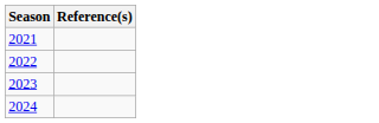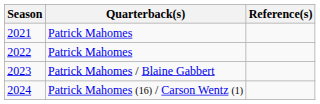 <table class="wikitable">
 <tr>
 <th>Season</th>
+<th>Quarterback(s)</th>
 <th>Reference(s)</th>
 </tr>
 <tr>
 <td><a href='#'>2021</a></td>
+<td><a href='#'>Patrick Mahomes</a> </td>
 <td align="center"></td>
 </tr>
 <tr>
 <td><a href='#'>2022</a></td>
+<td><a href='#'>Patrick Mahomes</a> </td>
 <td align="center"></td>
 </tr>
 <tr>
 <td><a href='#'>2023</a></td>
+<td><a href='#'>Patrick Mahomes</a>  / <a href='#'>Blaine Gabbert</a> </td>
 <td align="center"></td>
 </tr>
 <tr>
 <td><a href='#'>2024</a></td>
+<td><a href='#'>Patrick Mahomes</a> <small>(16)</small> / <a href='#'>Carson Wentz</a> <small>(1)</small></td>
 <td align="center"></td>
 </tr>
 </table>
